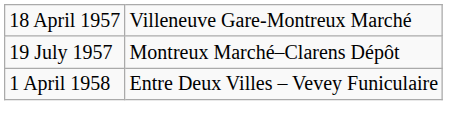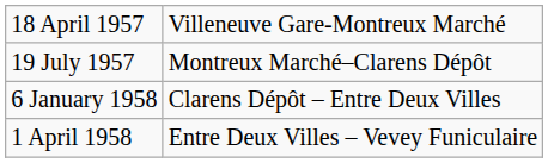 <table class="wikitable">
 <tr>
 <td>18 April 1957</td>
 <td>Villeneuve Gare-Montreux Marché</td>
 </tr>
 <tr>
 <td>19 July 1957</td>
 <td>Montreux Marché–Clarens Dépôt</td>
 </tr>
 <tr>
+<td>6 January 1958</td>
+<td>Clarens Dépôt – Entre Deux Villes</td>
+</tr>
+<tr>
 <td>1 April 1958</td>
 <td>Entre Deux Villes – Vevey Funiculaire</td>
 </tr>
 </table>
